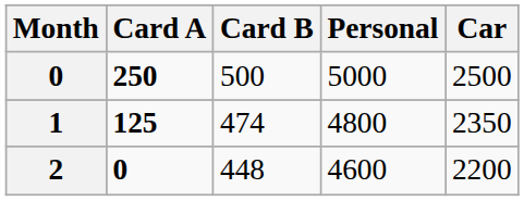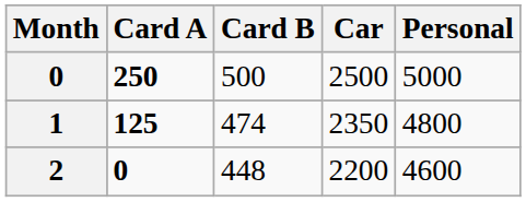 <table class="wikitable" style="margin: auto;">
 <tr>
 <th scope="col">Month</th>
 <th scope="col">Card A</th>
 <th scope="col">Card B</th>
+<th scope="col">Car</th>
 <th scope="col">Personal</th>
-<th scope="col">Car</th>
 </tr>
 <tr>
 <th scope="row">0</th>
 <td><strong>250</strong></td>
 <td>500</td>
+<td>2500</td>
 <td>5000</td>
-<td>2500</td>
 </tr>
 <tr>
 <th scope="row">1</th>
 <td><strong>125</strong></td>
 <td>474</td>
+<td>2350</td>
 <td>4800</td>
-<td>2350</td>
 </tr>
 <tr>
 <th scope="row">2</th>
 <td><strong>0</strong></td>
 <td>448</td>
+<td>2200</td>
 <td>4600</td>
-<td>2200</td>
 </tr>
 </table>
